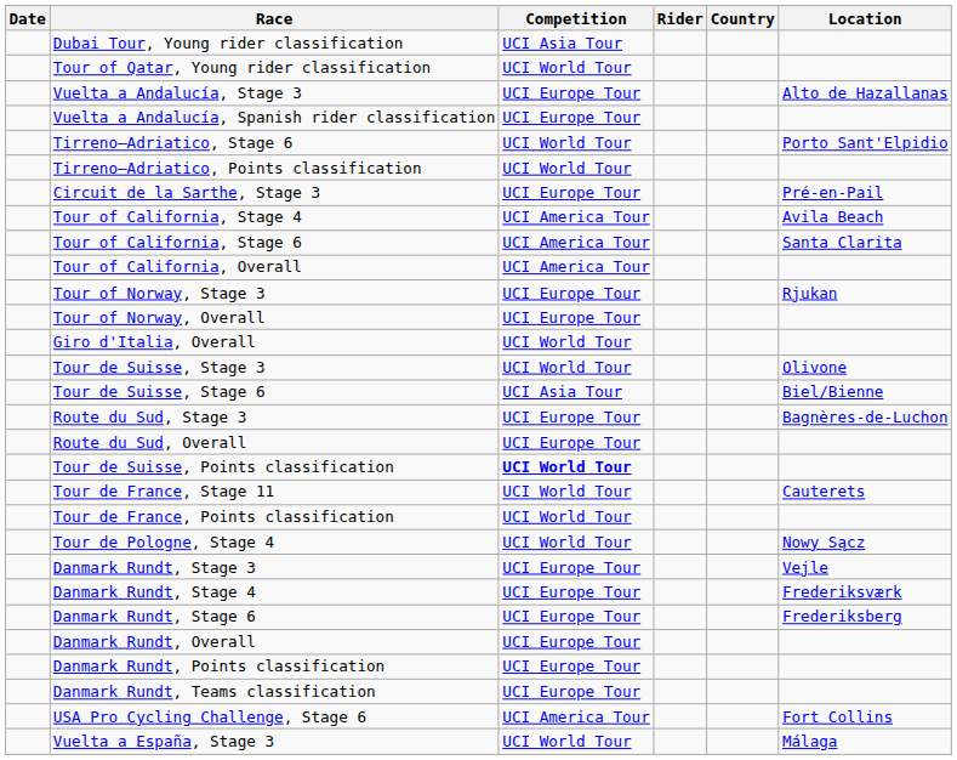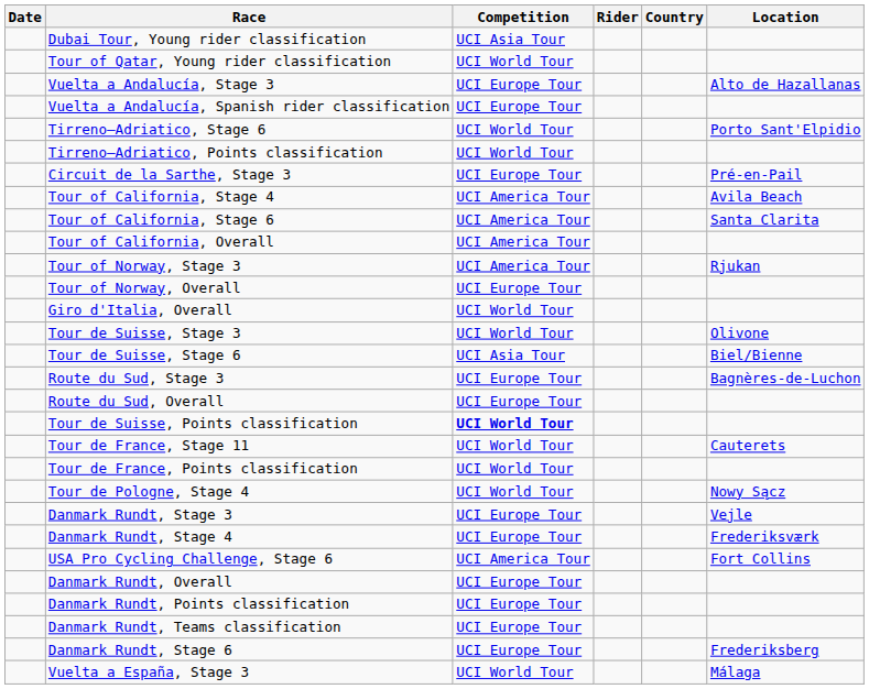 <table class="wikitable sortable">
 <tr>
 <th>Date</th>
 <th>Race</th>
 <th>Competition</th>
 <th>Rider</th>
 <th>Country</th>
 <th>Location</th>
 </tr>
 <tr>
 <td></td>
 <td><a href='#'>Dubai Tour</a>, Young rider classification</td>
 <td><a href='#'>UCI Asia Tour</a></td>
 <td></td>
 <td></td>
 <td></td>
 </tr>
 <tr>
 <td></td>
 <td><a href='#'>Tour of Qatar</a>, Young rider classification</td>
 <td><a href='#'>UCI World Tour</a></td>
 <td></td>
 <td></td>
 <td></td>
 </tr>
 <tr>
 <td></td>
 <td><a href='#'>Vuelta a Andalucía</a>, Stage 3</td>
 <td><a href='#'>UCI Europe Tour</a></td>
 <td></td>
 <td></td>
 <td><a href='#'>Alto de Hazallanas</a></td>
 </tr>
 <tr>
 <td></td>
 <td><a href='#'>Vuelta a Andalucía</a>, Spanish rider classification</td>
 <td><a href='#'>UCI Europe Tour</a></td>
 <td></td>
 <td></td>
 <td></td>
 </tr>
 <tr>
 <td></td>
 <td><a href='#'>Tirreno–Adriatico</a>, Stage 6</td>
 <td><a href='#'>UCI World Tour</a></td>
 <td></td>
 <td></td>
 <td><a href='#'>Porto Sant'Elpidio</a></td>
 </tr>
 <tr>
 <td></td>
 <td><a href='#'>Tirreno–Adriatico</a>, Points classification</td>
 <td><a href='#'>UCI World Tour</a></td>
 <td></td>
 <td></td>
 <td></td>
 </tr>
 <tr>
 <td></td>
 <td><a href='#'>Circuit de la Sarthe</a>, Stage 3</td>
 <td><a href='#'>UCI Europe Tour</a></td>
 <td></td>
 <td></td>
 <td><a href='#'>Pré-en-Pail</a></td>
 </tr>
 <tr>
 <td></td>
 <td><a href='#'>Tour of California</a>, Stage 4</td>
 <td><a href='#'>UCI America Tour</a></td>
 <td></td>
 <td></td>
 <td><a href='#'>Avila Beach</a></td>
 </tr>
 <tr>
 <td></td>
 <td><a href='#'>Tour of California</a>, Stage 6</td>
 <td><a href='#'>UCI America Tour</a></td>
 <td></td>
 <td></td>
 <td><a href='#'>Santa Clarita</a></td>
 </tr>
 <tr>
 <td></td>
 <td><a href='#'>Tour of California</a>, Overall</td>
 <td><a href='#'>UCI America Tour</a></td>
 <td></td>
 <td></td>
 <td></td>
 </tr>
 <tr>
 <td></td>
 <td><a href='#'>Tour of Norway</a>, Stage 3</td>
-<td><a href='#'>UCI Europe Tour</a></td>
+<td><a href='#'>UCI America Tour</a></td>
 <td></td>
 <td></td>
 <td><a href='#'>Rjukan</a></td>
 </tr>
 <tr>
 <td></td>
 <td><a href='#'>Tour of Norway</a>, Overall</td>
 <td><a href='#'>UCI Europe Tour</a></td>
 <td></td>
 <td></td>
 <td></td>
 </tr>
 <tr>
 <td></td>
 <td><a href='#'>Giro d'Italia</a>, Overall</td>
 <td><a href='#'>UCI World Tour</a></td>
 <td></td>
 <td></td>
 <td></td>
 </tr>
 <tr>
 <td></td>
 <td><a href='#'>Tour de Suisse</a>, Stage 3</td>
 <td><a href='#'>UCI World Tour</a></td>
 <td></td>
 <td></td>
 <td><a href='#'>Olivone</a></td>
 </tr>
 <tr>
 <td></td>
 <td><a href='#'>Tour de Suisse</a>, Stage 6</td>
 <td><a href='#'>UCI Asia Tour</a></td>
 <td></td>
 <td></td>
 <td><a href='#'>Biel/Bienne</a></td>
 </tr>
 <tr>
 <td></td>
 <td><a href='#'>Route du Sud</a>, Stage 3</td>
 <td><a href='#'>UCI Europe Tour</a></td>
 <td></td>
 <td></td>
 <td><a href='#'>Bagnères-de-Luchon</a></td>
 </tr>
 <tr>
 <td></td>
 <td><a href='#'>Route du Sud</a>, Overall</td>
 <td><a href='#'>UCI Europe Tour</a></td>
 <td></td>
 <td></td>
 <td></td>
 </tr>
 <tr>
 <td></td>
 <td><a href='#'>Tour de Suisse</a>, Points classification</td>
 <td><strong><a href='#'>UCI World Tour</a></strong></td>
 <td></td>
 <td></td>
 <td></td>
 </tr>
 <tr>
 <td></td>
 <td><a href='#'>Tour de France</a>, Stage 11</td>
 <td><a href='#'>UCI World Tour</a></td>
 <td></td>
 <td></td>
 <td><a href='#'>Cauterets</a></td>
 </tr>
 <tr>
 <td></td>
 <td><a href='#'>Tour de France</a>, Points classification</td>
 <td><a href='#'>UCI World Tour</a></td>
 <td></td>
 <td></td>
 <td></td>
 </tr>
 <tr>
 <td></td>
 <td><a href='#'>Tour de Pologne</a>, Stage 4</td>
 <td><a href='#'>UCI World Tour</a></td>
 <td></td>
 <td></td>
 <td><a href='#'>Nowy Sącz</a></td>
 </tr>
 <tr>
 <td></td>
 <td><a href='#'>Danmark Rundt</a>, Stage 3</td>
 <td><a href='#'>UCI Europe Tour</a></td>
 <td></td>
 <td></td>
 <td><a href='#'>Vejle</a></td>
 </tr>
 <tr>
 <td></td>
 <td><a href='#'>Danmark Rundt</a>, Stage 4</td>
 <td><a href='#'>UCI Europe Tour</a></td>
 <td></td>
 <td></td>
 <td><a href='#'>Frederiksværk</a></td>
 </tr>
 <tr>
 <td></td>
-<td><a href='#'>Danmark Rundt</a>, Stage 6</td>
-<td><a href='#'>UCI Europe Tour</a></td>
+<td><a href='#'>USA Pro Cycling Challenge</a>, Stage 6</td>
+<td><a href='#'>UCI America Tour</a></td>
 <td></td>
 <td></td>
-<td><a href='#'>Frederiksberg</a></td>
+<td><a href='#'>Fort Collins</a></td>
 </tr>
 <tr>
 <td></td>
 <td><a href='#'>Danmark Rundt</a>, Overall</td>
 <td><a href='#'>UCI Europe Tour</a></td>
 <td></td>
 <td></td>
 <td></td>
 </tr>
 <tr>
 <td></td>
 <td><a href='#'>Danmark Rundt</a>, Points classification</td>
 <td><a href='#'>UCI Europe Tour</a></td>
 <td></td>
 <td></td>
 <td></td>
 </tr>
 <tr>
 <td></td>
 <td><a href='#'>Danmark Rundt</a>, Teams classification</td>
 <td><a href='#'>UCI Europe Tour</a></td>
 <td align="center"></td>
 <td></td>
 <td></td>
 </tr>
 <tr>
 <td></td>
-<td><a href='#'>USA Pro Cycling Challenge</a>, Stage 6</td>
-<td><a href='#'>UCI America Tour</a></td>
+<td><a href='#'>Danmark Rundt</a>, Stage 6</td>
+<td><a href='#'>UCI Europe Tour</a></td>
 <td></td>
 <td></td>
-<td><a href='#'>Fort Collins</a></td>
+<td><a href='#'>Frederiksberg</a></td>
 </tr>
 <tr>
 <td></td>
 <td><a href='#'>Vuelta a España</a>, Stage 3</td>
 <td><a href='#'>UCI World Tour</a></td>
 <td></td>
 <td></td>
 <td><a href='#'>Málaga</a></td>
 </tr>
 </table>
